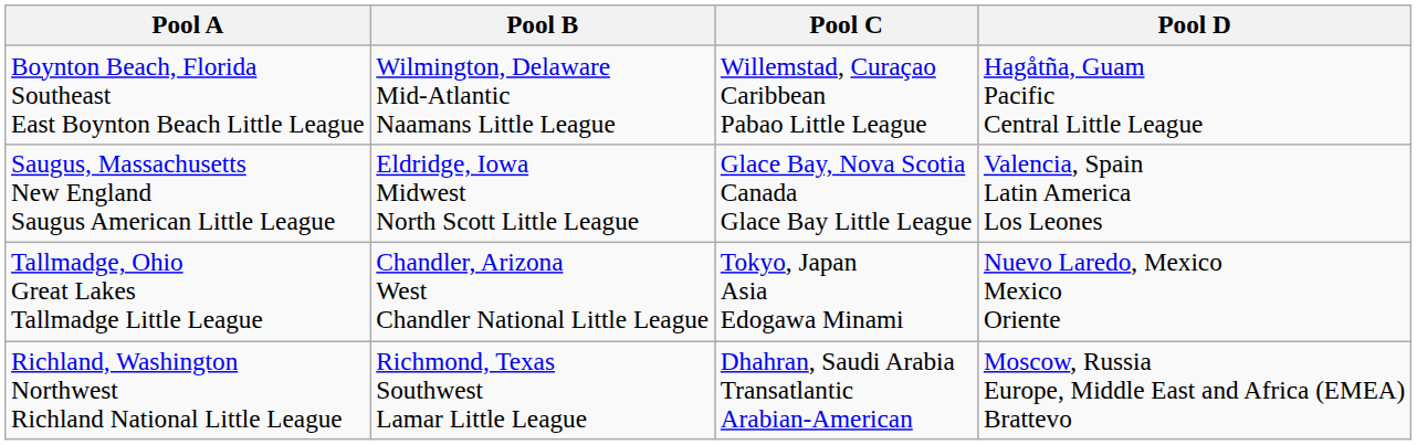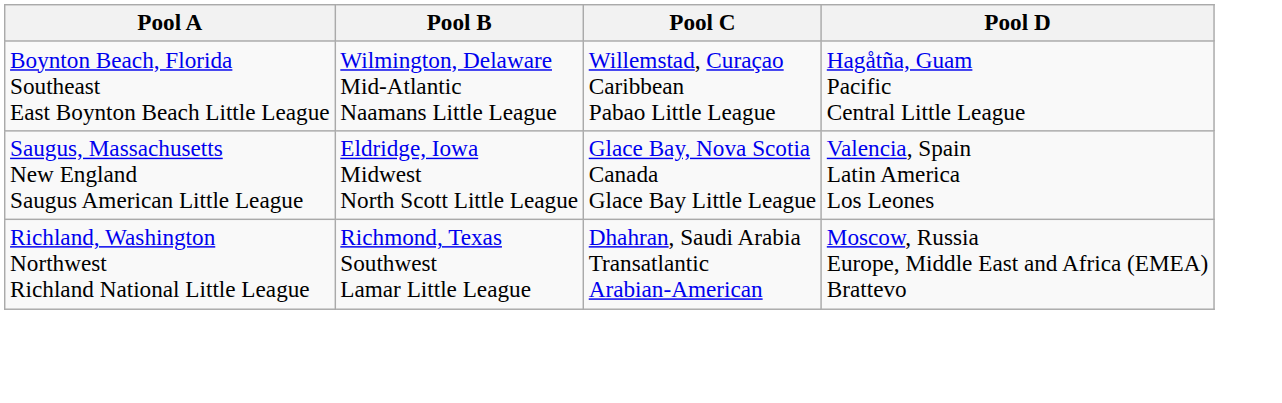 <table class="wikitable">
 <tr>
 <th>Pool A</th>
 <th>Pool B</th>
 <th>Pool C</th>
 <th>Pool D</th>
 </tr>
 <tr>
 <td> <a href='#'>Boynton Beach, Florida</a><br>Southeast<br>East Boynton Beach Little League</td>
 <td> <a href='#'>Wilmington, Delaware</a><br>Mid-Atlantic<br>Naamans Little League</td>
 <td> <a href='#'>Willemstad</a>, <a href='#'>Curaçao</a><br>Caribbean<br>Pabao Little League</td>
 <td> <a href='#'>Hagåtña, Guam</a><br>Pacific<br>Central Little League</td>
 </tr>
 <tr>
 <td><a href='#'>Saugus, Massachusetts</a><br>New England<br>Saugus American Little League</td>
 <td> <a href='#'>Eldridge, Iowa</a><br>Midwest<br>North Scott Little League</td>
 <td> <a href='#'>Glace Bay, Nova Scotia</a><br>Canada<br>Glace Bay Little League</td>
 <td> <a href='#'>Valencia</a>, Spain<br>Latin America<br>Los Leones</td>
 </tr>
 <tr>
-<td> <a href='#'>Tallmadge, Ohio</a><br>Great Lakes<br>Tallmadge Little League</td>
-<td> <a href='#'>Chandler, Arizona</a><br>West<br>Chandler National Little League</td>
-<td> <a href='#'>Tokyo</a>, Japan<br>Asia<br>Edogawa Minami</td>
-<td> <a href='#'>Nuevo Laredo</a>, Mexico<br>Mexico<br>Oriente</td>
-</tr>
-<tr>
 <td> <a href='#'>Richland, Washington</a><br>Northwest<br>Richland National Little League</td>
 <td> <a href='#'>Richmond, Texas</a><br>Southwest<br>Lamar Little League</td>
 <td> <a href='#'>Dhahran</a>, Saudi Arabia<br>Transatlantic<br><a href='#'>Arabian-American</a></td>
 <td> <a href='#'>Moscow</a>, Russia<br>Europe, Middle East and Africa (EMEA)<br>Brattevo</td>
 </tr>
 </table>
